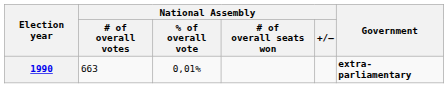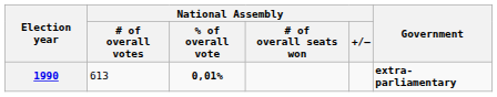 <table class=wikitable>
 <tr>
 <th rowspan=2>Election year</th>
 <th colspan=4>National Assembly</th>
 <th rowspan=2>Government</th>
 </tr>
 <tr>
 <th># of<br>overall votes</th>
 <th>% of<br>overall vote</th>
 <th># of<br>overall seats won</th>
 <th>+/–</th>
 </tr>
 <tr>
 <th><a href='#'>1990</a></th>
-<td>663</td>
-<td style="text-align:center;">0,01%</td>
+<td>613</td>
+<td style="text-align:center;"><strong>0,01%</strong></td>
 <td></td>
 <td></td>
 <td><strong>extra-parliamentary</strong></td>
 </tr>
 </table>
